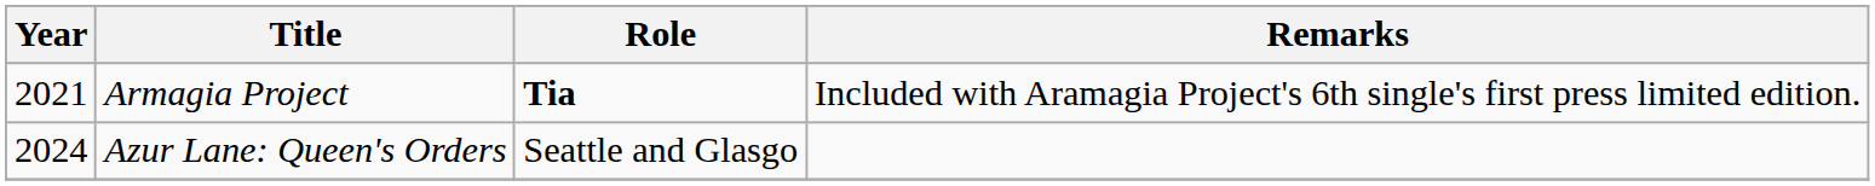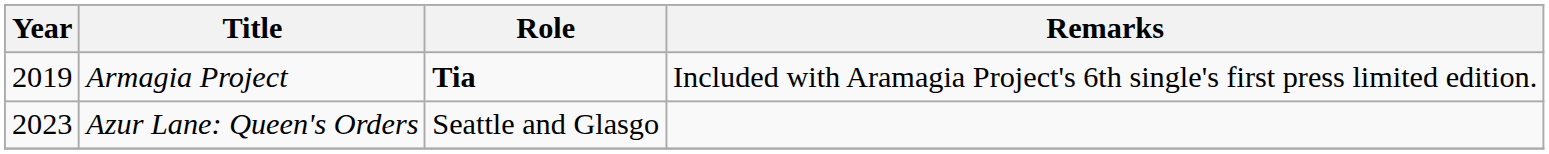 <table class="wikitable">
 <tr>
 <th>Year</th>
 <th>Title</th>
 <th>Role</th>
 <th>Remarks</th>
 </tr>
 <tr>
-<td>2021</td>
+<td>2019</td>
 <td><em>Armagia Project</em></td>
 <td><strong>Tia</strong></td>
 <td>Included with Aramagia Project's 6th single's first press limited edition.</td>
 </tr>
 <tr>
-<td>2024</td>
+<td>2023</td>
 <td><em>Azur Lane: Queen's Orders</em></td>
 <td>Seattle and Glasgo</td>
 <td></td>
 </tr>
 <tr>
 </tr>
 </table>
